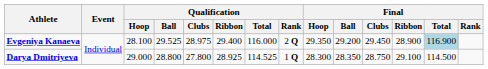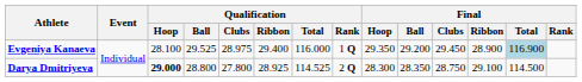 <table class=wikitable style="font-size:90%">
 <tr>
 <th rowspan="2">Athlete</th>
 <th rowspan="2">Event</th>
 <th colspan=6>Qualification</th>
 <th colspan=6>Final</th>
 </tr>
 <tr style="font-size:95%">
 <th>Hoop</th>
 <th>Ball</th>
 <th>Clubs</th>
 <th>Ribbon</th>
 <th>Total</th>
 <th>Rank</th>
 <th>Hoop</th>
 <th>Ball</th>
 <th>Clubs</th>
 <th>Ribbon</th>
 <th>Total</th>
 <th>Rank</th>
 </tr>
 <tr align=center>
 <td align=left><strong><a href='#'>Evgeniya Kanaeva</a></strong></td>
 <td align=left rowspan=2><a href='#'>Individual</a></td>
 <td>28.100</td>
 <td>29.525</td>
 <td>28.975</td>
 <td>29.400</td>
 <td>116.000</td>
-<td>2 <strong>Q</strong></td>
+<td>1 <strong>Q</strong></td>
 <td>29.350</td>
 <td>29.200</td>
 <td>29.450</td>
 <td>28.900</td>
 <td style="background: lightblue;">116.900</td>
 <td></td>
 </tr>
 <tr align=center>
 <td align=left><strong><a href='#'>Darya Dmitriyeva</a></strong></td>
-<td>29.000</td>
+<td><strong>29.000</strong></td>
 <td>28.800</td>
 <td>27.800</td>
 <td>28.925</td>
 <td>114.525</td>
-<td>1 <strong>Q</strong></td>
+<td>2 <strong>Q</strong></td>
 <td>28.300</td>
 <td>28.350</td>
 <td>28.750</td>
 <td>29.100</td>
 <td>114.500</td>
 <td></td>
 </tr>
 </table>
